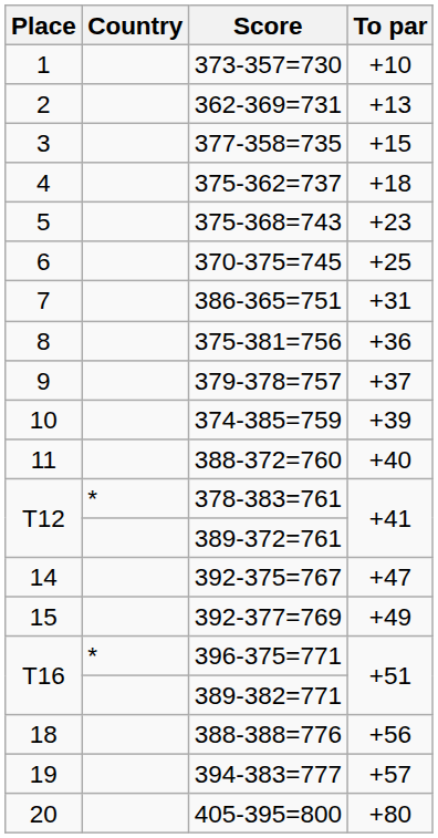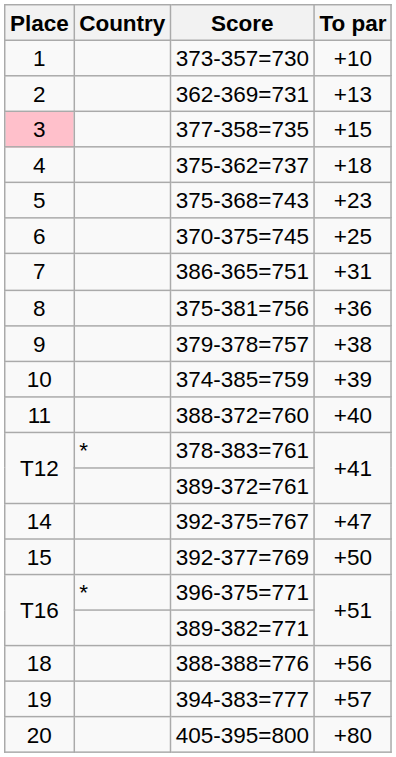 <table class="wikitable" style="font-size:95%;">
 <tr>
 <th>Place</th>
 <th>Country</th>
 <th>Score</th>
 <th>To par</th>
 </tr>
 <tr>
 <td align="center">1</td>
 <td></td>
 <td align=center>373-357=730</td>
 <td align="center">+10</td>
 </tr>
 <tr>
 <td align="center">2</td>
 <td></td>
 <td align="center">362-369=731</td>
 <td align="center">+13</td>
 </tr>
 <tr>
-<td align="center">3</td>
+<td align="center" style="background: pink;">3</td>
 <td></td>
 <td align="center">377-358=735</td>
 <td align="center">+15</td>
 </tr>
 <tr>
 <td align="center">4</td>
 <td></td>
 <td align="center">375-362=737</td>
 <td align="center">+18</td>
 </tr>
 <tr>
 <td align="center">5</td>
 <td></td>
 <td align="center">375-368=743</td>
 <td align="center">+23</td>
 </tr>
 <tr>
 <td align="center">6</td>
 <td></td>
 <td align="center">370-375=745</td>
 <td align="center">+25</td>
 </tr>
 <tr>
 <td align="center">7</td>
 <td></td>
 <td align="center">386-365=751</td>
 <td align="center">+31</td>
 </tr>
 <tr>
 <td align="center">8</td>
 <td></td>
 <td align="center">375-381=756</td>
 <td align="center">+36</td>
 </tr>
 <tr>
 <td align="center">9</td>
 <td></td>
 <td align="center">379-378=757</td>
-<td align="center">+37</td>
+<td align="center">+38</td>
 </tr>
 <tr>
 <td align="center">10</td>
 <td></td>
 <td align="center">374-385=759</td>
 <td align="center">+39</td>
 </tr>
 <tr>
 <td align="center">11</td>
 <td></td>
 <td align="center">388-372=760</td>
 <td align="center">+40</td>
 </tr>
 <tr>
 <td rowspan="2" align="center">T12</td>
 <td> *</td>
 <td align="center">378-383=761</td>
 <td rowspan="2" align="center">+41</td>
 </tr>
 <tr>
 <td></td>
 <td align="center">389-372=761</td>
 </tr>
 <tr>
 <td align="center">14</td>
 <td></td>
 <td align="center">392-375=767</td>
 <td align="center">+47</td>
 </tr>
 <tr>
 <td align="center">15</td>
 <td></td>
 <td align="center">392-377=769</td>
-<td align="center">+49</td>
+<td align="center">+50</td>
 </tr>
 <tr>
 <td rowspan="2" align="center">T16</td>
 <td> *</td>
 <td align=center>396-375=771</td>
 <td rowspan="2" align="center">+51</td>
 </tr>
 <tr>
 <td></td>
 <td align="center">389-382=771</td>
 </tr>
 <tr>
 <td align=center>18</td>
 <td></td>
 <td align=center>388-388=776</td>
 <td align=center>+56</td>
 </tr>
 <tr>
 <td align=center>19</td>
 <td></td>
 <td align=center>394-383=777</td>
 <td align=center>+57</td>
 </tr>
 <tr>
 <td align=center>20</td>
 <td></td>
 <td align=center>405-395=800</td>
 <td align=center>+80</td>
 </tr>
 </table>
